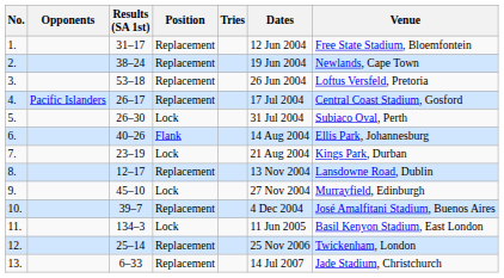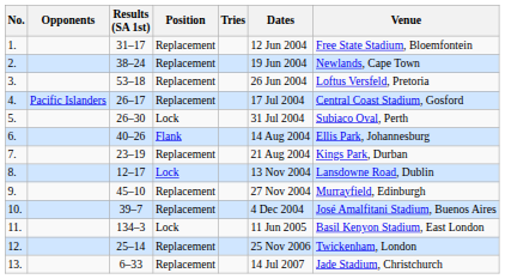 <table class="wikitable sortable">
 <tr>
 <th>No.</th>
 <th>Opponents</th>
 <th>Results<br>(SA 1st)</th>
 <th>Position</th>
 <th>Tries</th>
 <th>Dates</th>
 <th>Venue</th>
 </tr>
 <tr>
 <td>1.</td>
 <td></td>
 <td align="center">31–17</td>
 <td>Replacement</td>
 <td></td>
 <td>12 Jun 2004</td>
 <td><a href='#'>Free State Stadium</a>, Bloemfontein</td>
 </tr>
 <tr style="background: #D0E6FF;">
 <td>2.</td>
 <td></td>
 <td align="center">38–24</td>
 <td>Replacement</td>
 <td></td>
 <td>19 Jun 2004</td>
 <td><a href='#'>Newlands</a>, Cape Town</td>
 </tr>
 <tr>
 <td>3.</td>
 <td></td>
 <td align="center">53–18</td>
 <td>Replacement</td>
 <td></td>
 <td>26 Jun 2004</td>
 <td><a href='#'>Loftus Versfeld</a>, Pretoria</td>
 </tr>
 <tr style="background: #D0E6FF;">
 <td>4.</td>
 <td> <a href='#'>Pacific Islanders</a></td>
 <td align="center">26–17</td>
 <td>Replacement</td>
 <td></td>
 <td>17 Jul 2004</td>
 <td><a href='#'>Central Coast Stadium</a>, Gosford</td>
 </tr>
 <tr>
 <td>5.</td>
 <td></td>
 <td align="center">26–30</td>
 <td>Lock</td>
 <td></td>
 <td>31 Jul 2004</td>
 <td><a href='#'>Subiaco Oval</a>, Perth</td>
 </tr>
 <tr style="background: #D0E6FF;">
 <td>6.</td>
 <td></td>
 <td align="center">40–26</td>
 <td><a href='#'>Flank</a></td>
 <td></td>
 <td>14 Aug 2004</td>
 <td><a href='#'>Ellis Park</a>, Johannesburg</td>
 </tr>
 <tr>
 <td>7.</td>
 <td></td>
 <td align="center">23–19</td>
-<td>Lock</td>
+<td>Replacement</td>
 <td></td>
 <td>21 Aug 2004</td>
 <td><a href='#'>Kings Park</a>, Durban</td>
 </tr>
 <tr style="background: #D0E6FF;">
 <td>8.</td>
 <td></td>
 <td align="center">12–17</td>
-<td>Replacement</td>
+<td><a href='#'>Lock</a></td>
 <td></td>
 <td>13 Nov 2004</td>
 <td><a href='#'>Lansdowne Road</a>, Dublin</td>
 </tr>
 <tr>
 <td>9.</td>
 <td></td>
 <td align="center">45–10</td>
-<td>Lock</td>
+<td>Replacement</td>
 <td></td>
 <td>27 Nov 2004</td>
 <td><a href='#'>Murrayfield</a>, Edinburgh</td>
 </tr>
 <tr style="background: #D0E6FF;">
 <td>10.</td>
 <td></td>
 <td align="center">39–7</td>
 <td>Replacement</td>
 <td></td>
 <td>4 Dec 2004</td>
 <td><a href='#'>José Amalfitani Stadium</a>, Buenos Aires</td>
 </tr>
 <tr>
 <td>11.</td>
 <td></td>
 <td align="center">134–3</td>
 <td>Lock</td>
 <td></td>
 <td>11 Jun 2005</td>
 <td><a href='#'>Basil Kenyon Stadium</a>, East London</td>
 </tr>
 <tr style="background: #D0E6FF;">
 <td>12.</td>
 <td></td>
 <td align="center">25–14</td>
 <td>Replacement</td>
 <td></td>
 <td>25 Nov 2006</td>
 <td><a href='#'>Twickenham</a>, London</td>
 </tr>
 <tr>
 <td>13.</td>
 <td></td>
 <td align="center">6–33</td>
 <td>Replacement</td>
 <td></td>
 <td>14 Jul 2007</td>
 <td><a href='#'>Jade Stadium</a>, Christchurch</td>
 </tr>
 </table>
